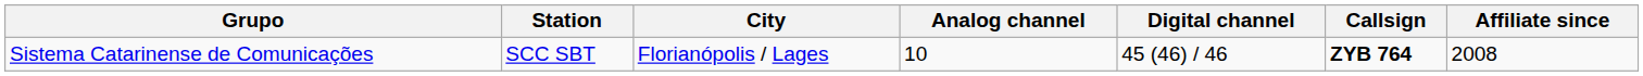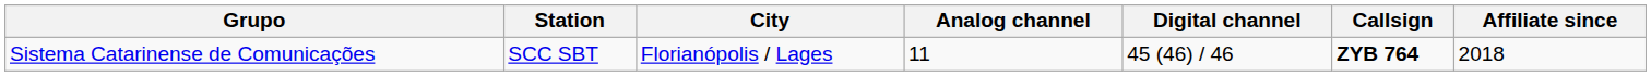 <table class = "wikitable" style = "width: 100%">
 <tr>
 <th>Grupo</th>
 <th>Station</th>
 <th>City</th>
 <th>Analog channel</th>
 <th>Digital channel</th>
 <th>Callsign</th>
 <th>Affiliate since</th>
 </tr>
 <tr>
 <td><a href='#'>Sistema Catarinense de Comunicações</a></td>
 <td><a href='#'>SCC SBT</a></td>
 <td><a href='#'>Florianópolis</a> / <a href='#'>Lages</a></td>
-<td>10</td>
+<td>11</td>
 <td>45 (46) / 46</td>
 <td><strong>ZYB 764</strong></td>
-<td>2008</td>
+<td>2018</td>
 </tr>
 </table>
